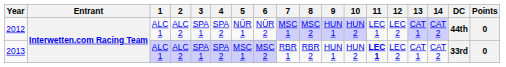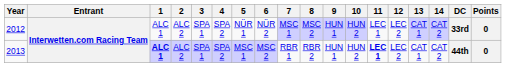 <table class="wikitable" style="text-align:center; font-size:85%">
 <tr>
 <th>Year</th>
 <th>Entrant</th>
 <th>1</th>
 <th>2</th>
 <th>3</th>
 <th>4</th>
 <th>5</th>
 <th>6</th>
 <th>7</th>
 <th>8</th>
 <th>9</th>
 <th>10</th>
 <th>11</th>
 <th>12</th>
 <th>13</th>
 <th>14</th>
 <th>DC</th>
 <th>Points</th>
 </tr>
 <tr>
 <td><a href='#'>2012</a></td>
 <th rowspan="2"><a href='#'>Interwetten.com Racing Team</a></th>
 <td style="background:#;"><a href='#'>ALC<br>1</a><br></td>
 <td style="background:#;"><a href='#'>ALC<br>2</a><br></td>
 <td style="background:#;"><a href='#'>SPA<br>1</a><br></td>
 <td style="background:#;"><a href='#'>SPA<br>2</a><br></td>
 <td style="background:#;"><a href='#'>NÜR<br>1</a><br></td>
 <td style="background:#;"><a href='#'>NÜR<br>2</a><br></td>
 <td style="background:#cfcfff;"><a href='#'>MSC<br>1</a><br></td>
 <td style="background:#cfcfff;"><a href='#'>MSC<br>2</a><br></td>
 <td style="background:#cfcfff;"><a href='#'>HUN<br>1</a><br></td>
 <td style="background:#cfcfff;"><a href='#'>HUN<br>2</a><br></td>
 <td style="background:#;"><a href='#'>LEC<br>1</a><br></td>
 <td style="background:#;"><a href='#'>LEC<br>2</a><br></td>
 <td style="background:#cfcfff;"><a href='#'>CAT<br>1</a><br></td>
 <td style="background:#cfcfff;"><a href='#'>CAT<br>2</a><br></td>
-<th>44th</th>
+<th>33rd</th>
 <th>0</th>
 </tr>
 <tr>
 <td><a href='#'>2013</a></td>
-<td style="background:#cfcfff;"><a href='#'>ALC<br>1</a><br></td>
+<td style="background:#cfcfff;"><strong><a href='#'>ALC<br>1</a><br></strong></td>
 <td style="background:#cfcfff;"><a href='#'>ALC<br>2</a><br></td>
 <td style="background:#cfcfff;"><a href='#'>SPA<br>1</a><br></td>
 <td style="background:#cfcfff;"><a href='#'>SPA<br>2</a><br></td>
 <td style="background:#cfcfff;"><a href='#'>MSC<br>1</a><br></td>
 <td style="background:#cfcfff;"><a href='#'>MSC<br>2</a><br></td>
 <td style="background:#;"><a href='#'>RBR<br>1</a><br></td>
 <td style="background:#;"><a href='#'>RBR<br>2</a><br></td>
 <td style="background:#;"><a href='#'>HUN<br>1</a><br></td>
 <td style="background:#;"><a href='#'>HUN<br>2</a><br></td>
 <td style="background:#;"><strong><a href='#'>LEC<br>1</a><br></strong></td>
 <td style="background:#;"><a href='#'>LEC<br>2</a><br></td>
 <td style="background:#;"><a href='#'>CAT<br>1</a><br></td>
 <td style="background:#;"><a href='#'>CAT<br>2</a><br></td>
-<th>33rd</th>
+<th>44th</th>
 <th>0</th>
 </tr>
 </table>
